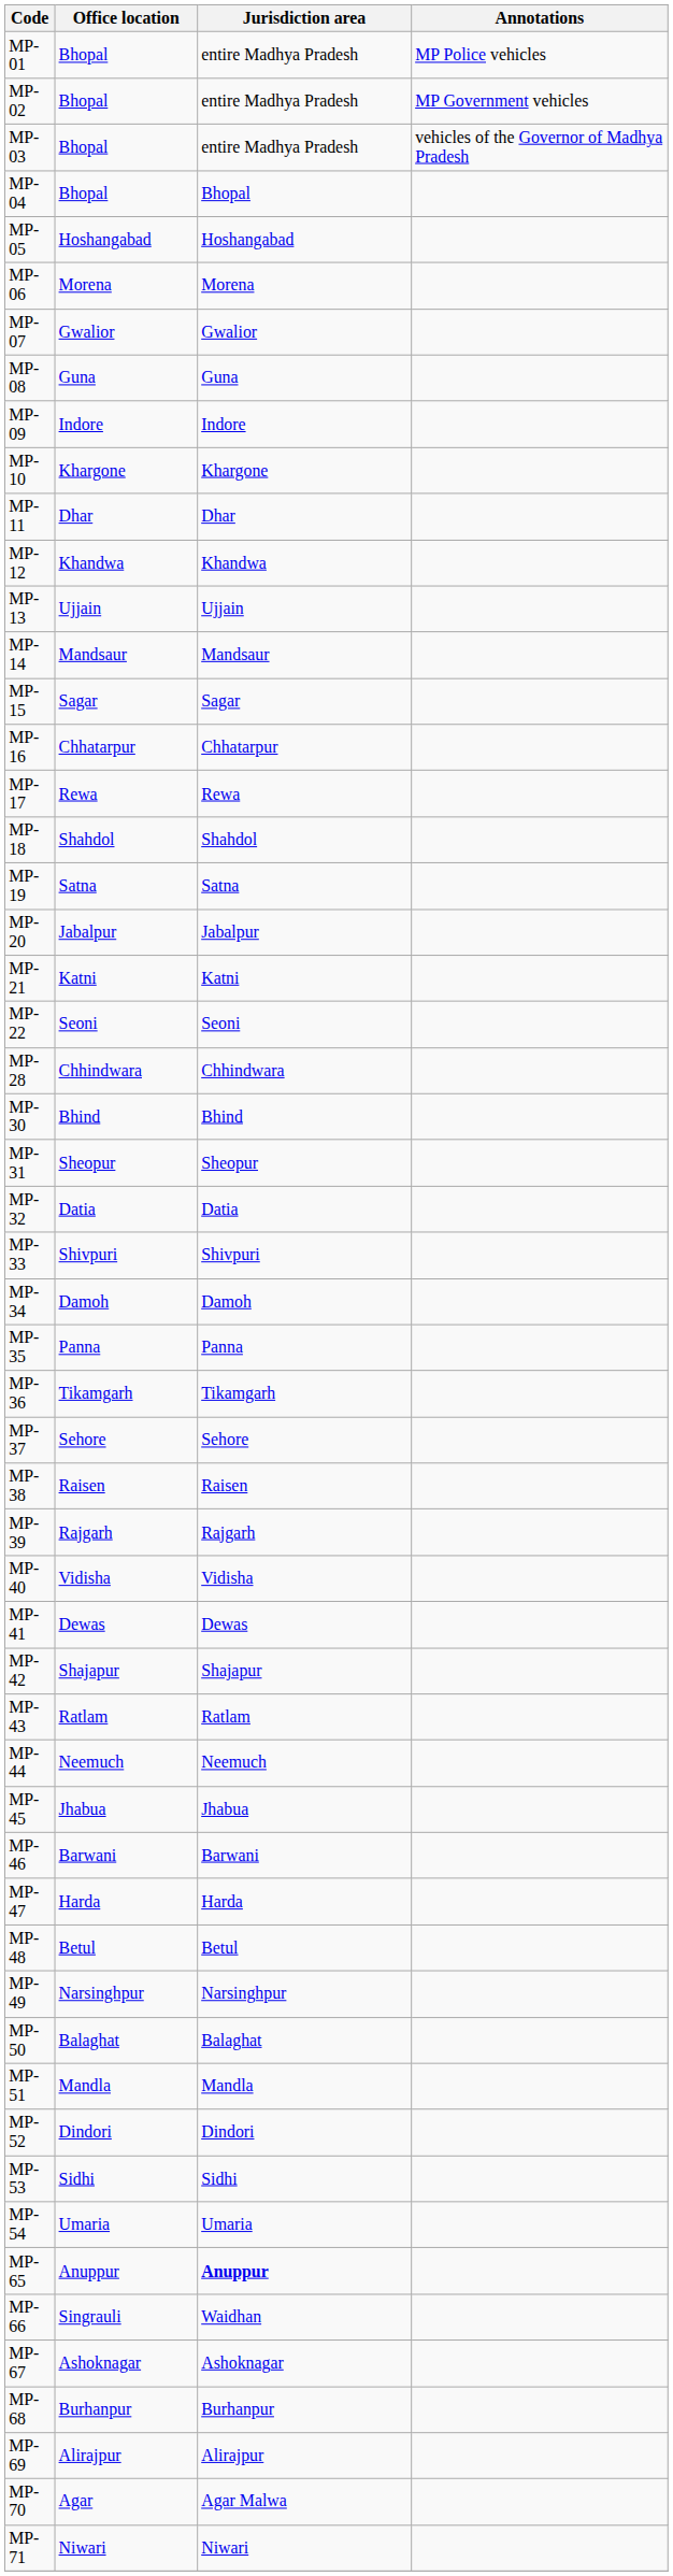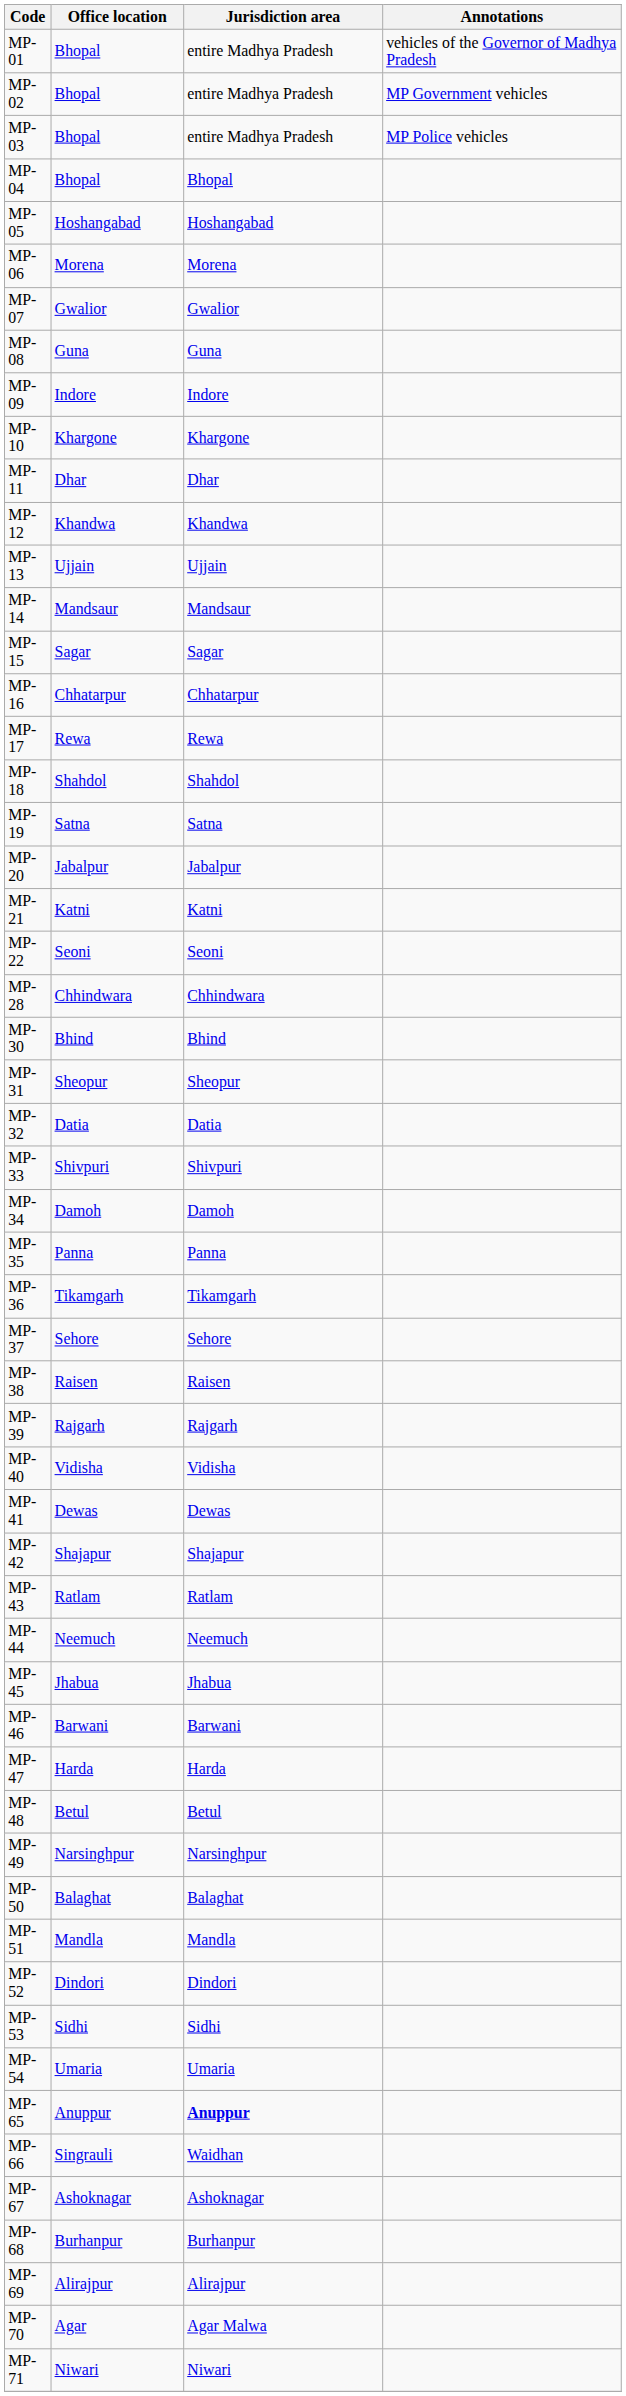 <table class="wikitable sortable" style="width:100%;" border="1" cellspacing="0" cellpadding="3">
 <tr>
 <th scope="col" style="width:7%">Code</th>
 <th scope="col" style="width:20%">Office location</th>
 <th scope="col" style="width:30%">Jurisdiction area</th>
 <th scope="col" style="width:36%" class="unsortable">Annotations</th>
 </tr>
 <tr>
 <td>MP-01</td>
 <td><a href='#'>Bhopal</a></td>
 <td>entire Madhya Pradesh</td>
-<td><a href='#'>MP Police</a> vehicles</td>
+<td>vehicles of the <a href='#'>Governor of Madhya Pradesh</a></td>
 </tr>
 <tr>
 <td>MP-02</td>
 <td><a href='#'>Bhopal</a></td>
 <td>entire Madhya Pradesh</td>
 <td><a href='#'>MP Government</a> vehicles</td>
 </tr>
 <tr>
 <td>MP-03</td>
 <td><a href='#'>Bhopal</a></td>
 <td>entire Madhya Pradesh</td>
-<td>vehicles of the <a href='#'>Governor of Madhya Pradesh</a></td>
+<td><a href='#'>MP Police</a> vehicles</td>
 </tr>
 <tr>
 <td>MP-04</td>
 <td><a href='#'>Bhopal</a></td>
 <td><a href='#'>Bhopal</a></td>
 <td></td>
 </tr>
 <tr>
 <td>MP-05</td>
 <td><a href='#'>Hoshangabad</a></td>
 <td><a href='#'>Hoshangabad</a></td>
 <td></td>
 </tr>
 <tr>
 <td>MP-06</td>
 <td><a href='#'>Morena</a></td>
 <td><a href='#'>Morena</a></td>
 <td></td>
 </tr>
 <tr>
 <td>MP-07</td>
 <td><a href='#'>Gwalior</a></td>
 <td><a href='#'>Gwalior</a></td>
 <td></td>
 </tr>
 <tr>
 <td>MP-08</td>
 <td><a href='#'>Guna</a></td>
 <td><a href='#'>Guna</a></td>
 <td></td>
 </tr>
 <tr>
 <td>MP-09</td>
 <td><a href='#'>Indore</a></td>
 <td><a href='#'>Indore</a></td>
 <td></td>
 </tr>
 <tr>
 <td>MP-10</td>
 <td><a href='#'>Khargone</a></td>
 <td><a href='#'>Khargone</a></td>
 <td></td>
 </tr>
 <tr>
 <td>MP-11</td>
 <td><a href='#'>Dhar</a></td>
 <td><a href='#'>Dhar</a></td>
 <td></td>
 </tr>
 <tr>
 <td>MP-12</td>
 <td><a href='#'>Khandwa</a></td>
 <td><a href='#'>Khandwa</a></td>
 <td></td>
 </tr>
 <tr>
 <td>MP-13</td>
 <td><a href='#'>Ujjain</a></td>
 <td><a href='#'>Ujjain</a></td>
 <td></td>
 </tr>
 <tr>
 <td>MP-14</td>
 <td><a href='#'>Mandsaur</a></td>
 <td><a href='#'>Mandsaur</a></td>
 <td></td>
 </tr>
 <tr>
 <td>MP-15</td>
 <td><a href='#'>Sagar</a></td>
 <td><a href='#'>Sagar</a></td>
 <td></td>
 </tr>
 <tr>
 <td>MP-16</td>
 <td><a href='#'>Chhatarpur</a></td>
 <td><a href='#'>Chhatarpur</a></td>
 <td></td>
 </tr>
 <tr>
 <td>MP-17</td>
 <td><a href='#'>Rewa</a></td>
 <td><a href='#'>Rewa</a></td>
 <td></td>
 </tr>
 <tr>
 <td>MP-18</td>
 <td><a href='#'>Shahdol</a></td>
 <td><a href='#'>Shahdol</a></td>
 <td></td>
 </tr>
 <tr>
 <td>MP-19</td>
 <td><a href='#'>Satna</a></td>
 <td><a href='#'>Satna</a></td>
 <td></td>
 </tr>
 <tr>
 <td>MP-20</td>
 <td><a href='#'>Jabalpur</a></td>
 <td><a href='#'>Jabalpur</a></td>
 <td></td>
 </tr>
 <tr>
 <td>MP-21</td>
 <td><a href='#'>Katni</a></td>
 <td><a href='#'>Katni</a></td>
 <td></td>
 </tr>
 <tr>
 <td>MP-22</td>
 <td><a href='#'>Seoni</a></td>
 <td><a href='#'>Seoni</a></td>
 <td></td>
 </tr>
 <tr>
 <td>MP-28</td>
 <td><a href='#'>Chhindwara</a></td>
 <td><a href='#'>Chhindwara</a></td>
 <td></td>
 </tr>
 <tr>
 <td>MP-30</td>
 <td><a href='#'>Bhind</a></td>
 <td><a href='#'>Bhind</a></td>
 <td></td>
 </tr>
 <tr>
 <td>MP-31</td>
 <td><a href='#'>Sheopur</a></td>
 <td><a href='#'>Sheopur</a></td>
 <td></td>
 </tr>
 <tr>
 <td>MP-32</td>
 <td><a href='#'>Datia</a></td>
 <td><a href='#'>Datia</a></td>
 <td></td>
 </tr>
 <tr>
 <td>MP-33</td>
 <td><a href='#'>Shivpuri</a></td>
 <td><a href='#'>Shivpuri</a></td>
 <td></td>
 </tr>
 <tr>
 <td>MP-34</td>
 <td><a href='#'>Damoh</a></td>
 <td><a href='#'>Damoh</a></td>
 <td></td>
 </tr>
 <tr>
 <td>MP-35</td>
 <td><a href='#'>Panna</a></td>
 <td><a href='#'>Panna</a></td>
 <td></td>
 </tr>
 <tr>
 <td>MP-36</td>
 <td><a href='#'>Tikamgarh</a></td>
 <td><a href='#'>Tikamgarh</a></td>
 <td></td>
 </tr>
 <tr>
 <td>MP-37</td>
 <td><a href='#'>Sehore</a></td>
 <td><a href='#'>Sehore</a></td>
 <td></td>
 </tr>
 <tr>
 <td>MP-38</td>
 <td><a href='#'>Raisen</a></td>
 <td><a href='#'>Raisen</a></td>
 <td></td>
 </tr>
 <tr>
 <td>MP-39</td>
 <td><a href='#'>Rajgarh</a></td>
 <td><a href='#'>Rajgarh</a></td>
 <td></td>
 </tr>
 <tr>
 <td>MP-40</td>
 <td><a href='#'>Vidisha</a></td>
 <td><a href='#'>Vidisha</a></td>
 <td></td>
 </tr>
 <tr>
 <td>MP-41</td>
 <td><a href='#'>Dewas</a></td>
 <td><a href='#'>Dewas</a></td>
 <td></td>
 </tr>
 <tr>
 <td>MP-42</td>
 <td><a href='#'>Shajapur</a></td>
 <td><a href='#'>Shajapur</a></td>
 <td></td>
 </tr>
 <tr>
 <td>MP-43</td>
 <td><a href='#'>Ratlam</a></td>
 <td><a href='#'>Ratlam</a></td>
 <td></td>
 </tr>
 <tr>
 <td>MP-44</td>
 <td><a href='#'>Neemuch</a></td>
 <td><a href='#'>Neemuch</a></td>
 <td></td>
 </tr>
 <tr>
 <td>MP-45</td>
 <td><a href='#'>Jhabua</a></td>
 <td><a href='#'>Jhabua</a></td>
 <td></td>
 </tr>
 <tr>
 <td>MP-46</td>
 <td><a href='#'>Barwani</a></td>
 <td><a href='#'>Barwani</a></td>
 <td></td>
 </tr>
 <tr>
 <td>MP-47</td>
 <td><a href='#'>Harda</a></td>
 <td><a href='#'>Harda</a></td>
 <td></td>
 </tr>
 <tr>
 <td>MP-48</td>
 <td><a href='#'>Betul</a></td>
 <td><a href='#'>Betul</a></td>
 <td></td>
 </tr>
 <tr>
 <td>MP-49</td>
 <td><a href='#'>Narsinghpur</a></td>
 <td><a href='#'>Narsinghpur</a></td>
 <td></td>
 </tr>
 <tr>
 <td>MP-50</td>
 <td><a href='#'>Balaghat</a></td>
 <td><a href='#'>Balaghat</a></td>
 <td></td>
 </tr>
 <tr>
 <td>MP-51</td>
 <td><a href='#'>Mandla</a></td>
 <td><a href='#'>Mandla</a></td>
 <td></td>
 </tr>
 <tr>
 <td>MP-52</td>
 <td><a href='#'>Dindori</a></td>
 <td><a href='#'>Dindori</a></td>
 <td></td>
 </tr>
 <tr>
 <td>MP-53</td>
 <td><a href='#'>Sidhi</a></td>
 <td><a href='#'>Sidhi</a></td>
 <td></td>
 </tr>
 <tr>
 <td>MP-54</td>
 <td><a href='#'>Umaria</a></td>
 <td><a href='#'>Umaria</a></td>
 <td></td>
 </tr>
 <tr>
 <td>MP-65</td>
 <td><a href='#'>Anuppur</a></td>
 <td><strong><a href='#'>Anuppur</a></strong></td>
 <td></td>
 </tr>
 <tr>
 <td>MP-66</td>
 <td><a href='#'>Singrauli</a></td>
 <td><a href='#'>Waidhan</a></td>
 <td></td>
 </tr>
 <tr>
 <td>MP-67</td>
 <td><a href='#'>Ashoknagar</a></td>
 <td><a href='#'>Ashoknagar</a></td>
 <td></td>
 </tr>
 <tr>
 <td>MP-68</td>
 <td><a href='#'>Burhanpur</a></td>
 <td><a href='#'>Burhanpur</a></td>
 <td></td>
 </tr>
 <tr>
 <td>MP-69</td>
 <td><a href='#'>Alirajpur</a></td>
 <td><a href='#'>Alirajpur</a></td>
 <td></td>
 </tr>
 <tr>
 <td>MP-70</td>
 <td><a href='#'>Agar</a></td>
 <td><a href='#'>Agar Malwa</a></td>
 <td></td>
 </tr>
 <tr>
 <td>MP-71</td>
 <td><a href='#'>Niwari</a></td>
 <td><a href='#'>Niwari</a></td>
 <td></td>
 </tr>
 <tr>
 </tr>
 </table>
